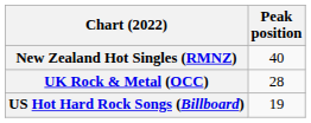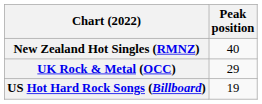 <table class="wikitable sortable plainrowheaders" style="text-align:center">
 <tr>
 <th scope="col">Chart (2022)</th>
 <th scope="col">Peak<br>position</th>
 </tr>
 <tr>
 <th scope="row">New Zealand Hot Singles (<a href='#'>RMNZ</a>)</th>
 <td>40</td>
 </tr>
 <tr>
 <th scope="row"><a href='#'>UK Rock & Metal</a> (<a href='#'>OCC</a>)</th>
-<td>28</td>
+<td>29</td>
 </tr>
 <tr>
 <th scope="row">US <a href='#'>Hot Hard Rock Songs</a> (<em><a href='#'>Billboard</a></em>)</th>
 <td>19</td>
 </tr>
 </table>
